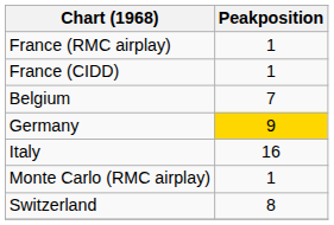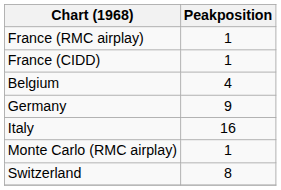 <table class="wikitable sortable">
 <tr>
 <th>Chart (1968)</th>
 <th>Peakposition</th>
 </tr>
 <tr>
 <td>France (RMC airplay)</td>
 <td style="text-align:center">1</td>
 </tr>
 <tr>
 <td>France (CIDD)</td>
 <td style="text-align:center">1</td>
 </tr>
 <tr>
 <td>Belgium</td>
-<td style="text-align:center">7</td>
+<td style="text-align:center">4</td>
 </tr>
 <tr>
 <td>Germany</td>
-<td style="background: gold; text-align:center">9</td>
+<td style="text-align:center">9</td>
 </tr>
 <tr>
 <td>Italy</td>
 <td style="text-align:center">16</td>
 </tr>
 <tr>
 <td>Monte Carlo (RMC airplay)</td>
 <td style="text-align:center">1</td>
 </tr>
 <tr>
 <td>Switzerland</td>
 <td style="text-align:center">8</td>
 </tr>
 <tr>
 </tr>
 </table>
